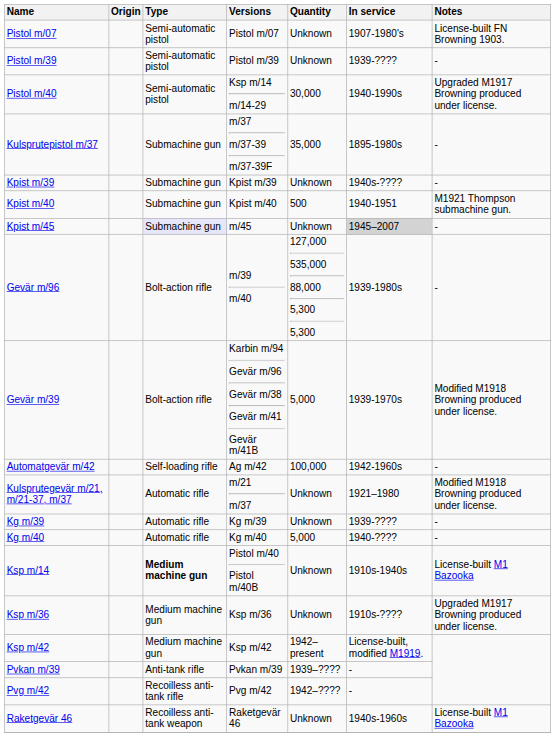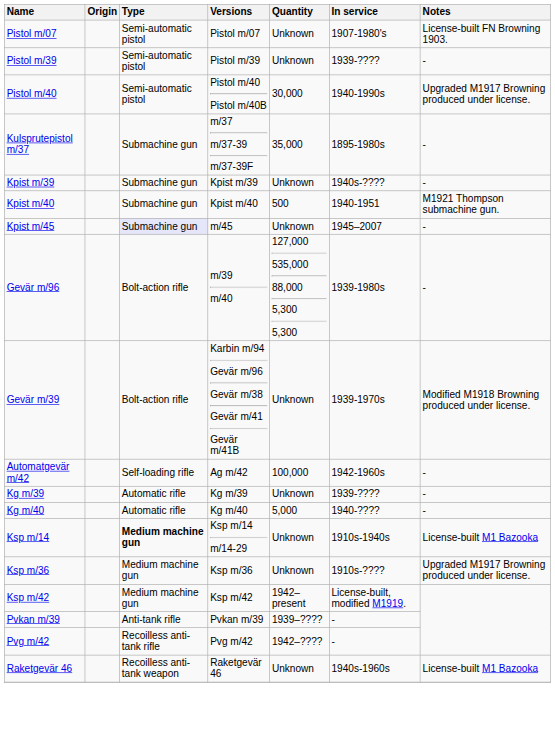 <table class="wikitable sortable">
 <tr>
 <th style="text-align:left">Name</th>
 <th style="text-align:left">Origin</th>
 <th style="text-align:left">Type</th>
 <th style="text-align:left">Versions</th>
 <th style="text-align:left">Quantity</th>
 <th style="text-align:left">In service</th>
 <th style="text-align:left">Notes</th>
 </tr>
 <tr>
 <td><a href='#'>Pistol m/07</a></td>
 <td></td>
 <td>Semi-automatic pistol</td>
 <td>Pistol m/07</td>
 <td>Unknown</td>
 <td>1907-1980's</td>
 <td>License-built FN Browning 1903.</td>
 </tr>
 <tr>
 <td><a href='#'>Pistol m/39</a></td>
 <td></td>
 <td>Semi-automatic pistol</td>
 <td>Pistol m/39</td>
 <td>Unknown</td>
 <td>1939-????</td>
 <td>-</td>
 </tr>
 <tr>
 <td><a href='#'>Pistol m/40</a></td>
 <td></td>
 <td>Semi-automatic pistol</td>
-<td>Ksp m/14<hr>m/14-29</td>
+<td>Pistol m/40<hr>Pistol m/40B</td>
 <td>30,000</td>
 <td>1940-1990s</td>
 <td>Upgraded M1917 Browning produced under license.</td>
 </tr>
 <tr>
 <td><a href='#'>Kulsprutepistol m/37</a></td>
 <td></td>
 <td>Submachine gun</td>
 <td>m/37<hr>m/37-39<hr>m/37-39F</td>
 <td>35,000</td>
 <td>1895-1980s</td>
 <td>-</td>
 </tr>
 <tr>
 <td><a href='#'>Kpist m/39</a></td>
 <td></td>
 <td>Submachine gun</td>
 <td>Kpist m/39</td>
 <td>Unknown</td>
 <td>1940s-????</td>
 <td>-</td>
 </tr>
 <tr>
 <td><a href='#'>Kpist m/40</a></td>
 <td></td>
 <td>Submachine gun</td>
 <td>Kpist m/40</td>
 <td>500</td>
 <td>1940-1951</td>
 <td>M1921 Thompson submachine gun.</td>
 </tr>
 <tr>
 <td><a href='#'>Kpist m/45</a></td>
 <td></td>
 <td style="background: lavender;">Submachine gun</td>
 <td>m/45</td>
 <td>Unknown</td>
-<td style="background: lightgrey;">1945–2007</td>
+<td>1945–2007</td>
 <td>-</td>
 </tr>
 <tr>
 <td><a href='#'>Gevär m/96</a></td>
 <td></td>
 <td>Bolt-action rifle</td>
 <td>m/39<hr>m/40</td>
 <td>127,000<hr>535,000<hr>88,000<hr>5,300<hr>5,300</td>
 <td>1939-1980s</td>
 <td>-</td>
 </tr>
 <tr>
 <td><a href='#'>Gevär m/39</a></td>
 <td></td>
 <td>Bolt-action rifle</td>
 <td>Karbin m/94<hr>Gevär m/96<hr>Gevär m/38<hr>Gevär m/41<hr>Gevär m/41B</td>
-<td>5,000</td>
+<td>Unknown</td>
 <td>1939-1970s</td>
 <td>Modified M1918 Browning produced under license.</td>
 </tr>
 <tr>
 <td><a href='#'>Automatgevär m/42</a></td>
 <td></td>
 <td>Self-loading rifle</td>
 <td>Ag m/42</td>
 <td>100,000</td>
 <td>1942-1960s</td>
 <td>-</td>
-</tr>
-<tr>
-<td><a href='#'>Kulsprutegevär m/21, m/21-37, m/37</a></td>
-<td></td>
-<td>Automatic rifle</td>
-<td>m/21<hr>m/37</td>
-<td>Unknown</td>
-<td>1921–1980</td>
-<td>Modified M1918 Browning produced under license.</td>
 </tr>
 <tr>
 <td><a href='#'>Kg m/39</a></td>
 <td></td>
 <td>Automatic rifle</td>
 <td>Kg m/39</td>
 <td>Unknown</td>
 <td>1939-????</td>
 <td>-</td>
 </tr>
 <tr>
 <td><a href='#'>Kg m/40</a></td>
 <td></td>
 <td>Automatic rifle</td>
 <td>Kg m/40</td>
 <td>5,000</td>
 <td>1940-????</td>
 <td>-</td>
 </tr>
 <tr>
 <td><a href='#'>Ksp m/14</a></td>
 <td></td>
 <td><strong>Medium machine gun</strong></td>
-<td>Pistol m/40<hr>Pistol m/40B</td>
+<td>Ksp m/14<hr>m/14-29</td>
 <td>Unknown</td>
 <td>1910s-1940s</td>
 <td>License-built <a href='#'>M1 Bazooka</a></td>
 </tr>
 <tr>
 <td><a href='#'>Ksp m/36</a></td>
 <td></td>
 <td>Medium machine gun</td>
 <td>Ksp m/36</td>
 <td>Unknown</td>
 <td>1910s-????</td>
 <td>Upgraded M1917 Browning produced under license.</td>
 </tr>
 <tr>
 <td><a href='#'>Ksp m/42</a></td>
 <td><br></td>
 <td>Medium machine gun</td>
 <td>Ksp m/42</td>
 <td>1942–present</td>
 <td>License-built, modified <a href='#'>M1919</a>.</td>
 </tr>
 <tr>
 <td><a href='#'>Pvkan m/39</a></td>
 <td></td>
 <td>Anti-tank rifle</td>
 <td>Pvkan m/39</td>
 <td>1939–????</td>
 <td>-</td>
 </tr>
 <tr>
 <td><a href='#'>Pvg m/42</a></td>
 <td></td>
 <td>Recoilless anti-tank rifle</td>
 <td>Pvg m/42</td>
 <td>1942–????</td>
 <td>-</td>
 </tr>
 <tr>
 <td><a href='#'>Raketgevär 46</a></td>
 <td><br></td>
 <td>Recoilless anti-tank weapon</td>
 <td>Raketgevär 46</td>
 <td>Unknown</td>
 <td>1940s-1960s</td>
 <td>License-built <a href='#'>M1 Bazooka</a></td>
 </tr>
 <tr>
 </tr>
 </table>
